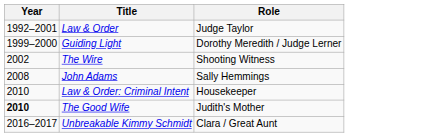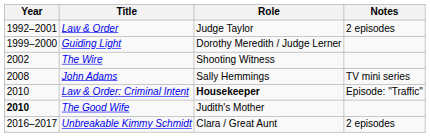 <table class="wikitable sortable">
 <tr>
 <th>Year</th>
 <th>Title</th>
 <th>Role</th>
+<th class="unsortable">Notes</th>
 </tr>
 <tr>
 <td>1992–2001</td>
 <td><em><a href='#'>Law & Order</a></em></td>
 <td>Judge Taylor</td>
+<td>2 episodes</td>
 </tr>
 <tr>
 <td>1999–2000</td>
 <td><em><a href='#'>Guiding Light</a></em></td>
 <td>Dorothy Meredith / Judge Lerner</td>
+<td></td>
 </tr>
 <tr>
 <td>2002</td>
 <td><em><a href='#'>The Wire</a></em></td>
 <td>Shooting Witness</td>
+<td></td>
 </tr>
 <tr>
 <td>2008</td>
 <td><em><a href='#'>John Adams</a></em></td>
 <td>Sally Hemmings</td>
+<td>TV mini series</td>
 </tr>
 <tr>
 <td>2010</td>
 <td><em><a href='#'>Law & Order: Criminal Intent</a></em></td>
-<td>Housekeeper</td>
+<td><strong>Housekeeper</strong></td>
+<td>Episode: "Traffic"</td>
 </tr>
 <tr>
 <td><strong>2010</strong></td>
 <td><em><a href='#'>The Good Wife</a></em></td>
 <td>Judith's Mother</td>
+<td></td>
 </tr>
 <tr>
 <td>2016–2017</td>
 <td><em><a href='#'>Unbreakable Kimmy Schmidt</a></em></td>
 <td>Clara / Great Aunt</td>
+<td>2 episodes</td>
 </tr>
 </table>
